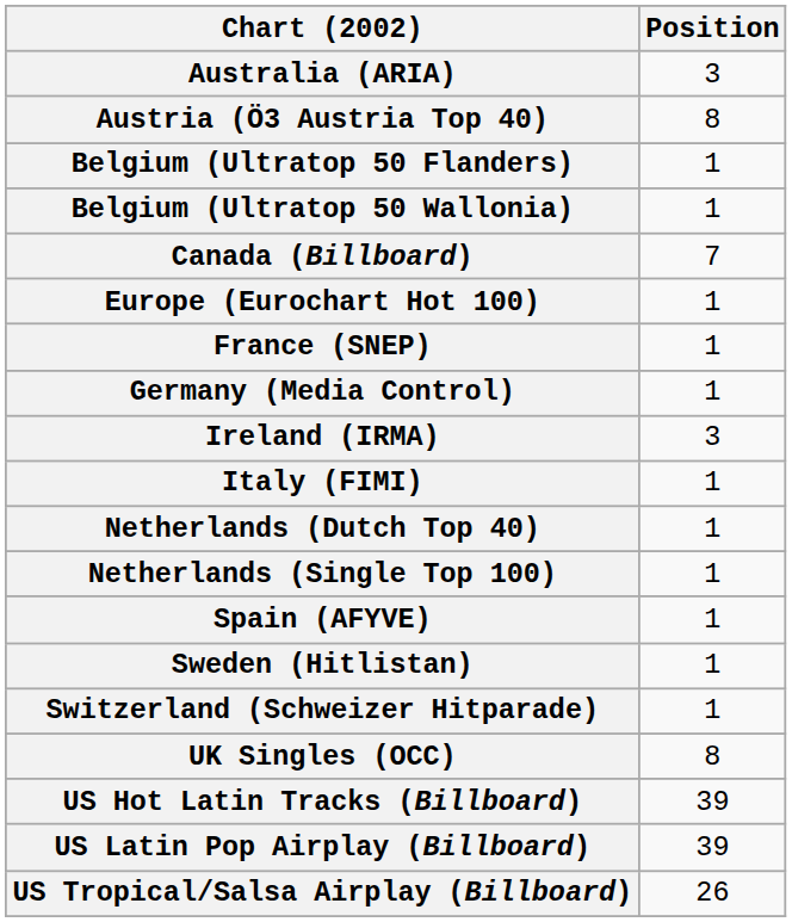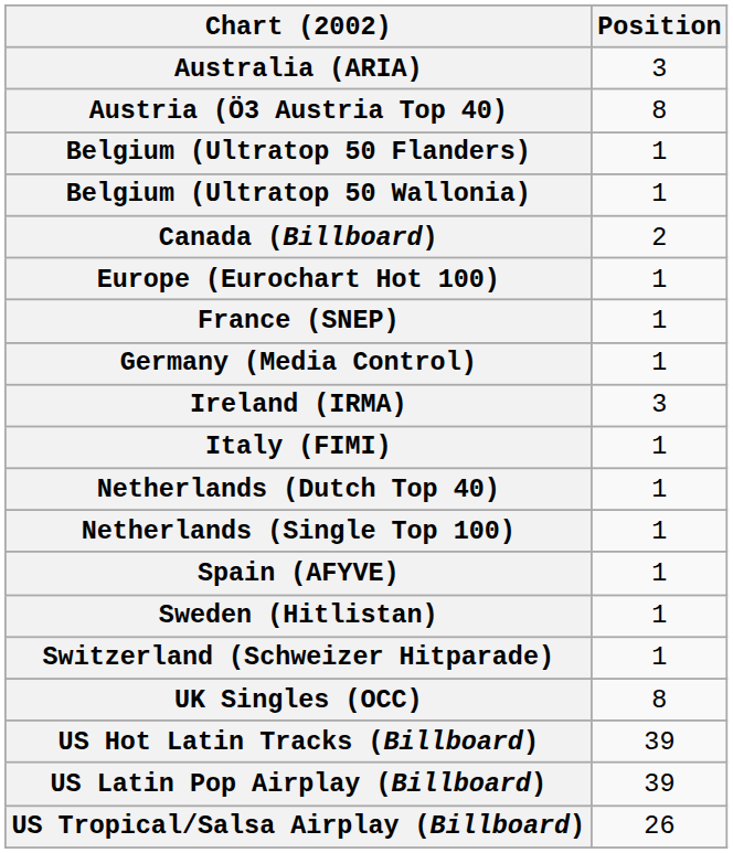 <table class="wikitable sortable plainrowheaders" style="text-align:center">
 <tr>
 <th>Chart (2002)</th>
 <th>Position</th>
 </tr>
 <tr>
 <th scope="row">Australia (ARIA)</th>
 <td>3</td>
 </tr>
 <tr>
 <th scope="row">Austria (Ö3 Austria Top 40)</th>
 <td>8</td>
 </tr>
 <tr>
 <th scope="row">Belgium (Ultratop 50 Flanders)</th>
 <td>1</td>
 </tr>
 <tr>
 <th scope="row">Belgium (Ultratop 50 Wallonia)</th>
 <td>1</td>
 </tr>
 <tr>
 <th scope="row">Canada (<em>Billboard</em>)</th>
-<td>7</td>
+<td>2</td>
 </tr>
 <tr>
 <th scope="row">Europe (Eurochart Hot 100)</th>
 <td>1</td>
 </tr>
 <tr>
 <th scope="row">France (SNEP)</th>
 <td>1</td>
 </tr>
 <tr>
 <th scope="row">Germany (Media Control)</th>
 <td>1</td>
 </tr>
 <tr>
 <th scope="row">Ireland (IRMA)</th>
 <td>3</td>
 </tr>
 <tr>
 <th scope="row">Italy (FIMI)</th>
 <td>1</td>
 </tr>
 <tr>
 <th scope="row">Netherlands (Dutch Top 40)</th>
 <td>1</td>
 </tr>
 <tr>
 <th scope="row">Netherlands (Single Top 100)</th>
 <td>1</td>
 </tr>
 <tr>
 <th scope="row">Spain (AFYVE)</th>
 <td>1</td>
 </tr>
 <tr>
 <th scope="row">Sweden (Hitlistan)</th>
 <td>1</td>
 </tr>
 <tr>
 <th scope="row">Switzerland (Schweizer Hitparade)</th>
 <td>1</td>
 </tr>
 <tr>
 <th scope="row">UK Singles (OCC)</th>
 <td>8</td>
 </tr>
 <tr>
 <th scope="row">US Hot Latin Tracks (<em>Billboard</em>)</th>
 <td>39</td>
 </tr>
 <tr>
 <th scope="row">US Latin Pop Airplay (<em>Billboard</em>)</th>
 <td>39</td>
 </tr>
 <tr>
 <th scope="row">US Tropical/Salsa Airplay (<em>Billboard</em>)</th>
 <td>26</td>
 </tr>
 </table>
